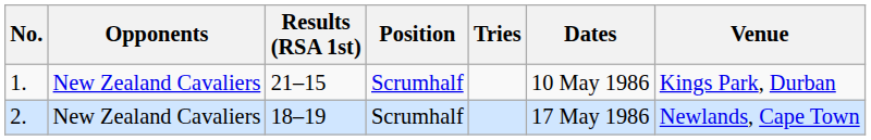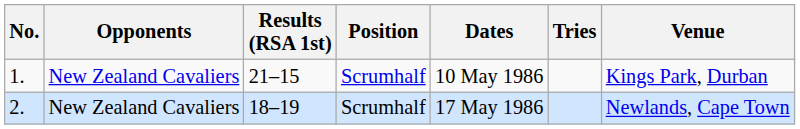 <table class="wikitable">
 <tr>
 <th>No.</th>
 <th>Opponents</th>
 <th>Results <br> (RSA 1st)</th>
 <th>Position</th>
+<th>Dates</th>
 <th>Tries</th>
-<th>Dates</th>
 <th>Venue</th>
 </tr>
 <tr>
 <td>1.</td>
 <td><a href='#'>New Zealand Cavaliers</a></td>
 <td>21–15</td>
 <td><a href='#'>Scrumhalf</a></td>
+<td>10 May 1986</td>
 <td></td>
-<td>10 May 1986</td>
 <td><a href='#'>Kings Park</a>, <a href='#'>Durban</a></td>
 </tr>
 <tr style="background: #D0E6FF;">
 <td>2.</td>
 <td>New Zealand Cavaliers</td>
 <td>18–19</td>
 <td>Scrumhalf</td>
+<td>17 May 1986</td>
 <td></td>
-<td>17 May 1986</td>
 <td><a href='#'>Newlands</a>, <a href='#'>Cape Town</a></td>
 </tr>
 </table>
